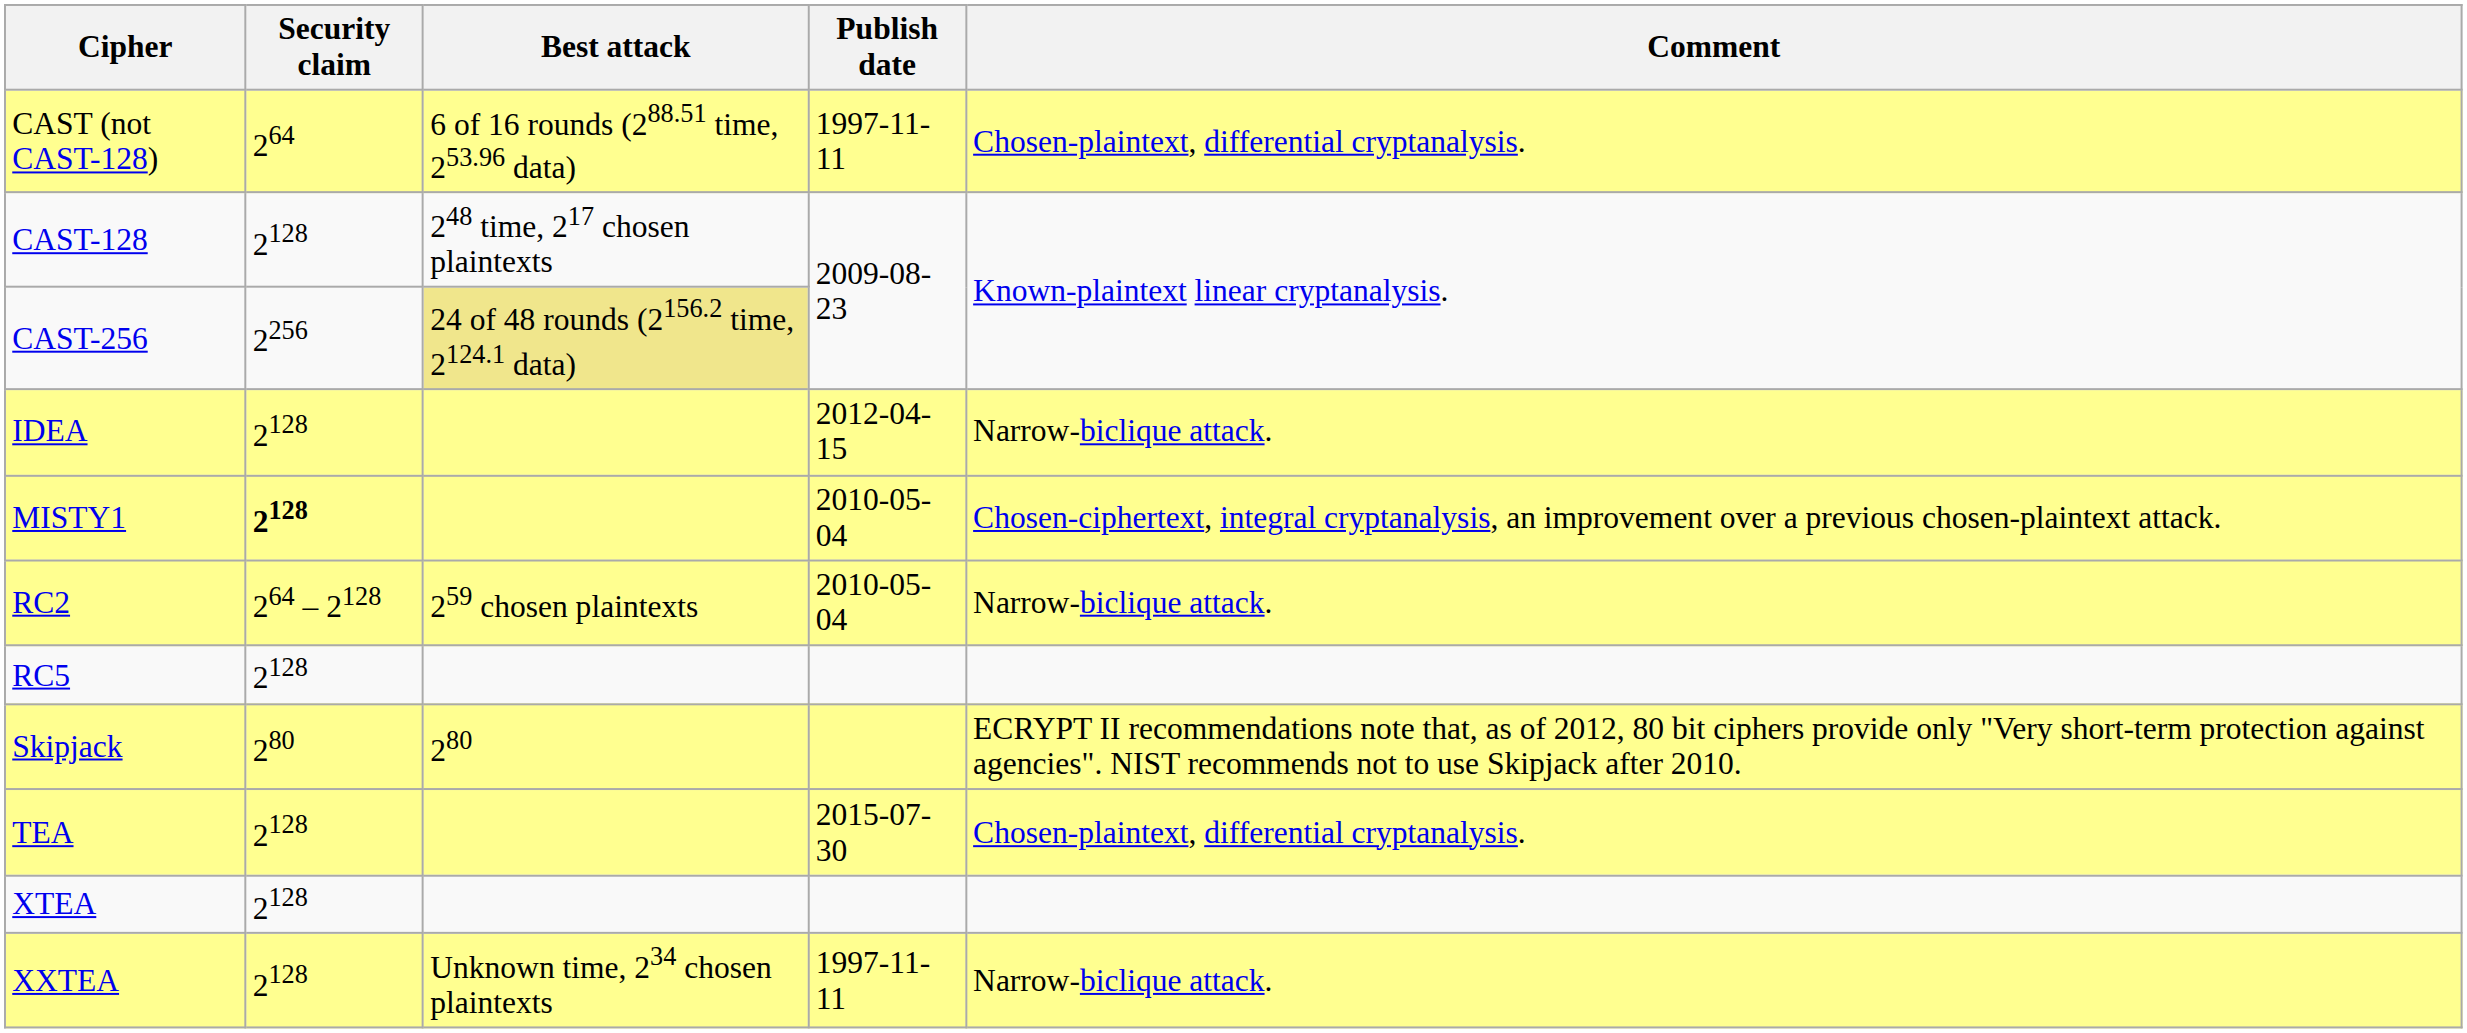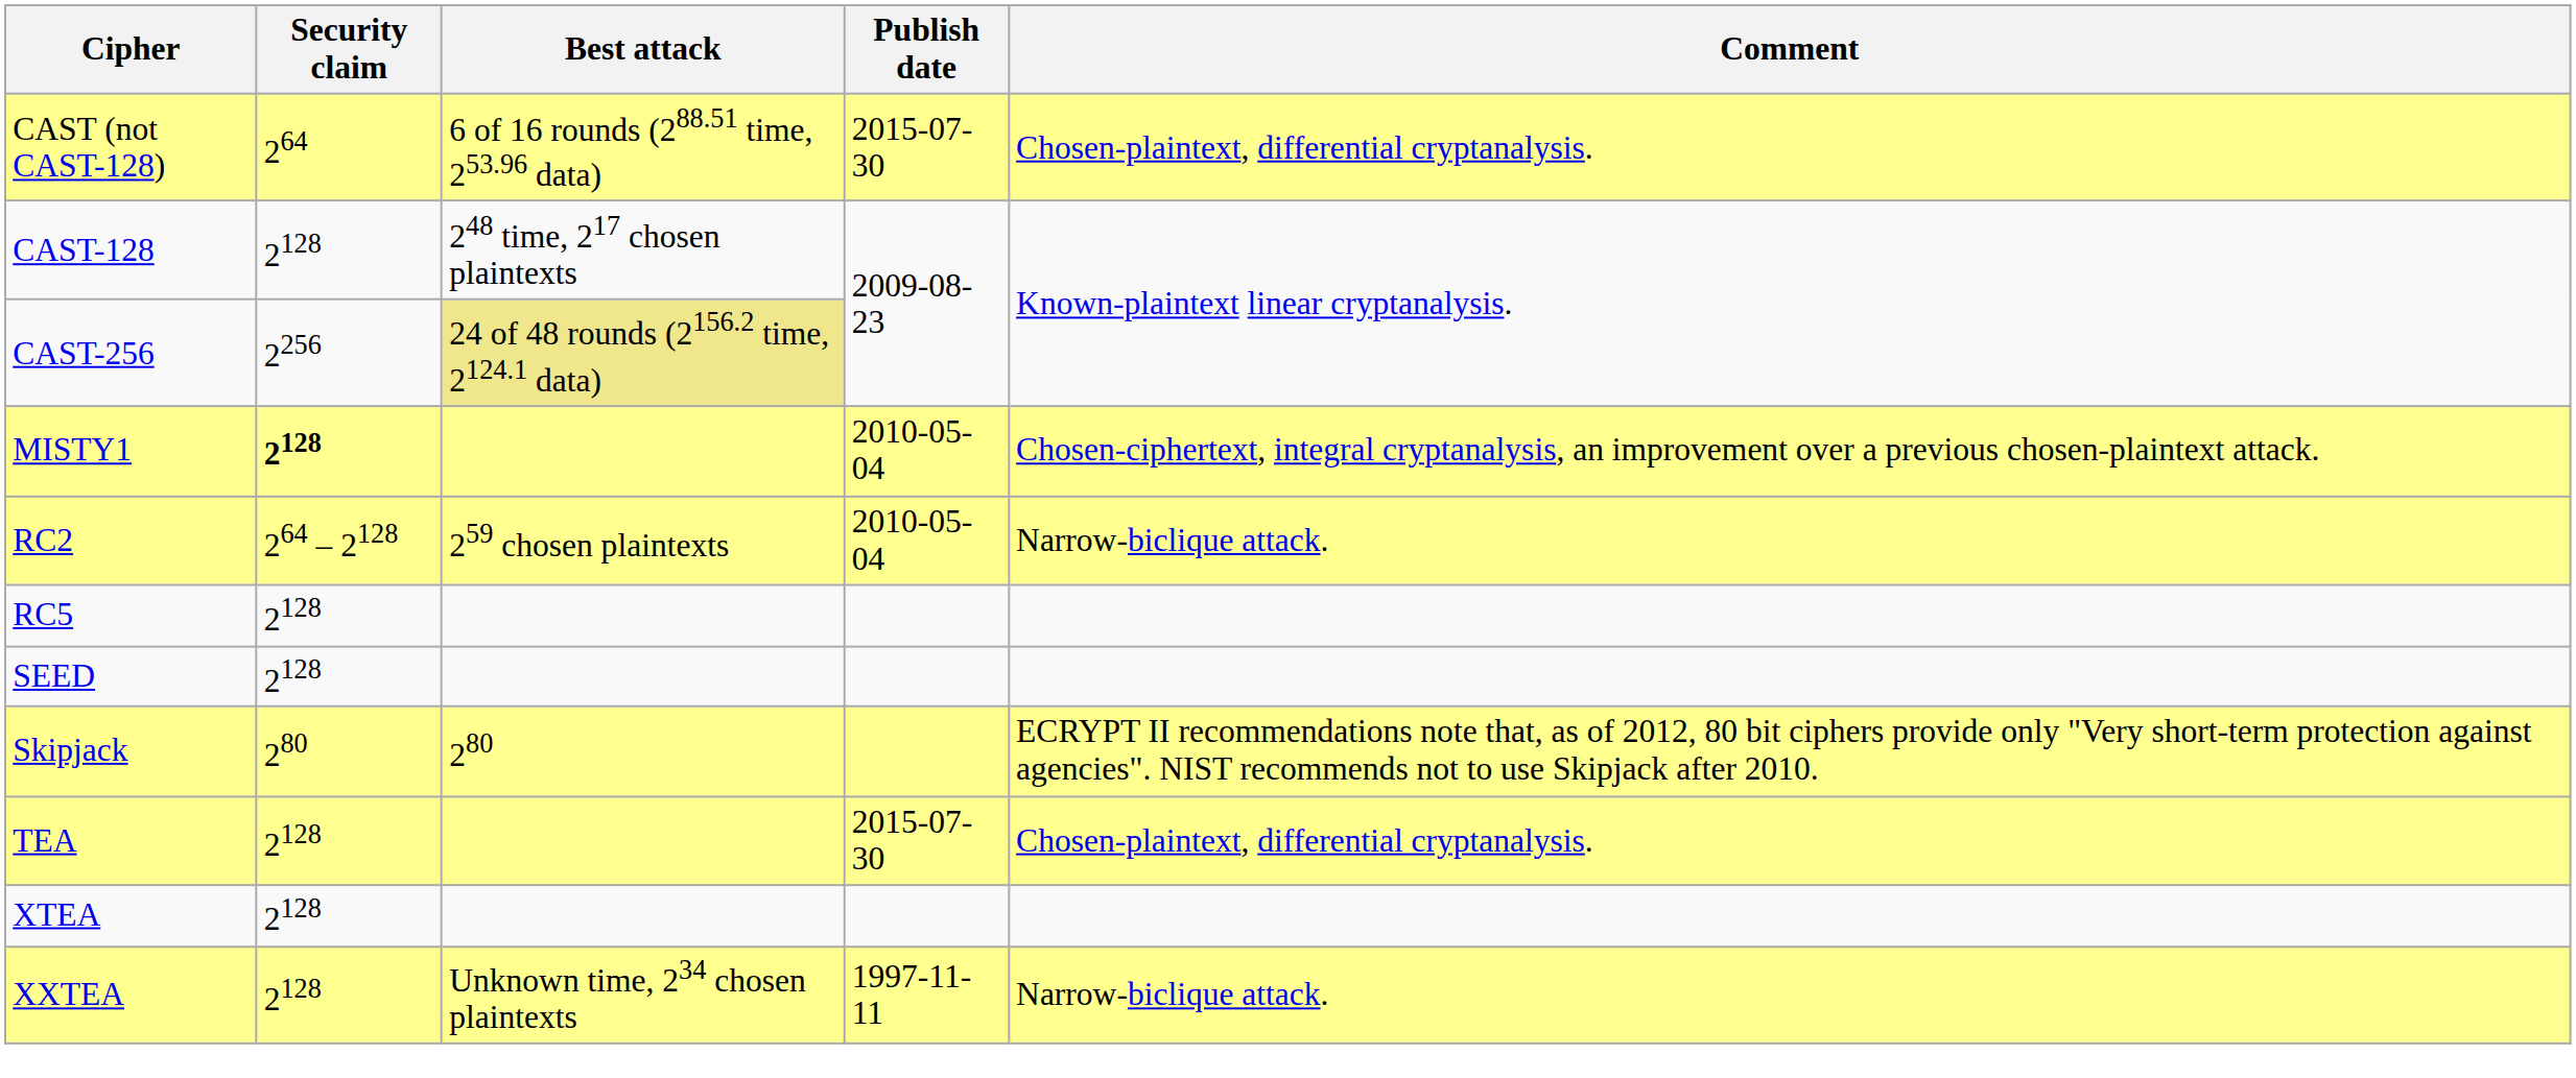 <table class="wikitable" border="1">
 <tr>
 <th>Cipher</th>
 <th>Security claim</th>
 <th>Best attack</th>
 <th>Publish date</th>
 <th>Comment</th>
 </tr>
 <tr style="background: #ffff90; color: black">
 <td>CAST (not <a href='#'>CAST-128</a>)</td>
 <td>2<sup>64</sup></td>
 <td>6 of 16 rounds (2<sup>88.51</sup> time, 2<sup>53.96</sup> data)</td>
-<td>1997-11-11</td>
+<td>2015-07-30</td>
 <td><a href='#'>Chosen-plaintext</a>, <a href='#'>differential cryptanalysis</a>.</td>
 </tr>
 <tr>
 <td><a href='#'>CAST-128</a></td>
 <td>2<sup>128</sup></td>
 <td>2<sup>48</sup> time, 2<sup>17</sup> chosen plaintexts</td>
 <td rowspan=2>2009-08-23</td>
 <td rowspan=2><a href='#'>Known-plaintext</a> <a href='#'>linear cryptanalysis</a>.</td>
 </tr>
 <tr>
 <td><a href='#'>CAST-256</a></td>
 <td>2<sup>256</sup></td>
 <td style="background: khaki;">24 of 48 rounds (2<sup>156.2</sup> time, 2<sup>124.1</sup> data)</td>
-</tr>
-<tr style="background: #ffff90; color: black">
-<td><a href='#'>IDEA</a></td>
-<td>2<sup>128</sup></td>
-<td></td>
-<td>2012-04-15</td>
-<td>Narrow-<a href='#'>biclique attack</a>.</td>
 </tr>
 <tr style="background: #ffff90; color: black">
 <td><a href='#'>MISTY1</a></td>
 <td><strong>2<sup>128</sup></strong></td>
 <td></td>
 <td>2010-05-04</td>
 <td><a href='#'>Chosen-ciphertext</a>, <a href='#'>integral cryptanalysis</a>, an improvement over a previous chosen-plaintext attack.</td>
 </tr>
 <tr style="background: #ffff90; color: black">
 <td><a href='#'>RC2</a></td>
 <td>2<sup>64</sup> – 2<sup>128</sup></td>
 <td>2<sup>59</sup> chosen plaintexts</td>
 <td>2010-05-04</td>
 <td>Narrow-<a href='#'>biclique attack</a>.</td>
 </tr>
 <tr>
 <td><a href='#'>RC5</a></td>
+<td>2<sup>128</sup></td>
+<td></td>
+<td></td>
+<td></td>
+</tr>
+<tr>
+<td><a href='#'>SEED</a></td>
 <td>2<sup>128</sup></td>
 <td></td>
 <td></td>
 <td></td>
 </tr>
 <tr style="background: #ffff90; color: black">
 <td><a href='#'>Skipjack</a></td>
 <td>2<sup>80</sup></td>
 <td>2<sup>80</sup></td>
 <td></td>
 <td>ECRYPT II recommendations note that, as of 2012, 80 bit ciphers provide only "Very short-term protection against agencies". NIST recommends not to use Skipjack after 2010.</td>
 </tr>
 <tr style="background: #ffff90; color: black">
 <td><a href='#'>TEA</a></td>
 <td>2<sup>128</sup></td>
 <td></td>
 <td>2015-07-30</td>
 <td><a href='#'>Chosen-plaintext</a>, <a href='#'>differential cryptanalysis</a>.</td>
 </tr>
 <tr>
 <td><a href='#'>XTEA</a></td>
 <td>2<sup>128</sup></td>
 <td></td>
 <td></td>
 <td></td>
 </tr>
 <tr style="background: #ffff90; color: black">
 <td><a href='#'>XXTEA</a></td>
 <td>2<sup>128</sup></td>
 <td>Unknown time, 2<sup>34</sup> chosen plaintexts</td>
 <td>1997-11-11</td>
 <td>Narrow-<a href='#'>biclique attack</a>.</td>
 </tr>
 </table>
